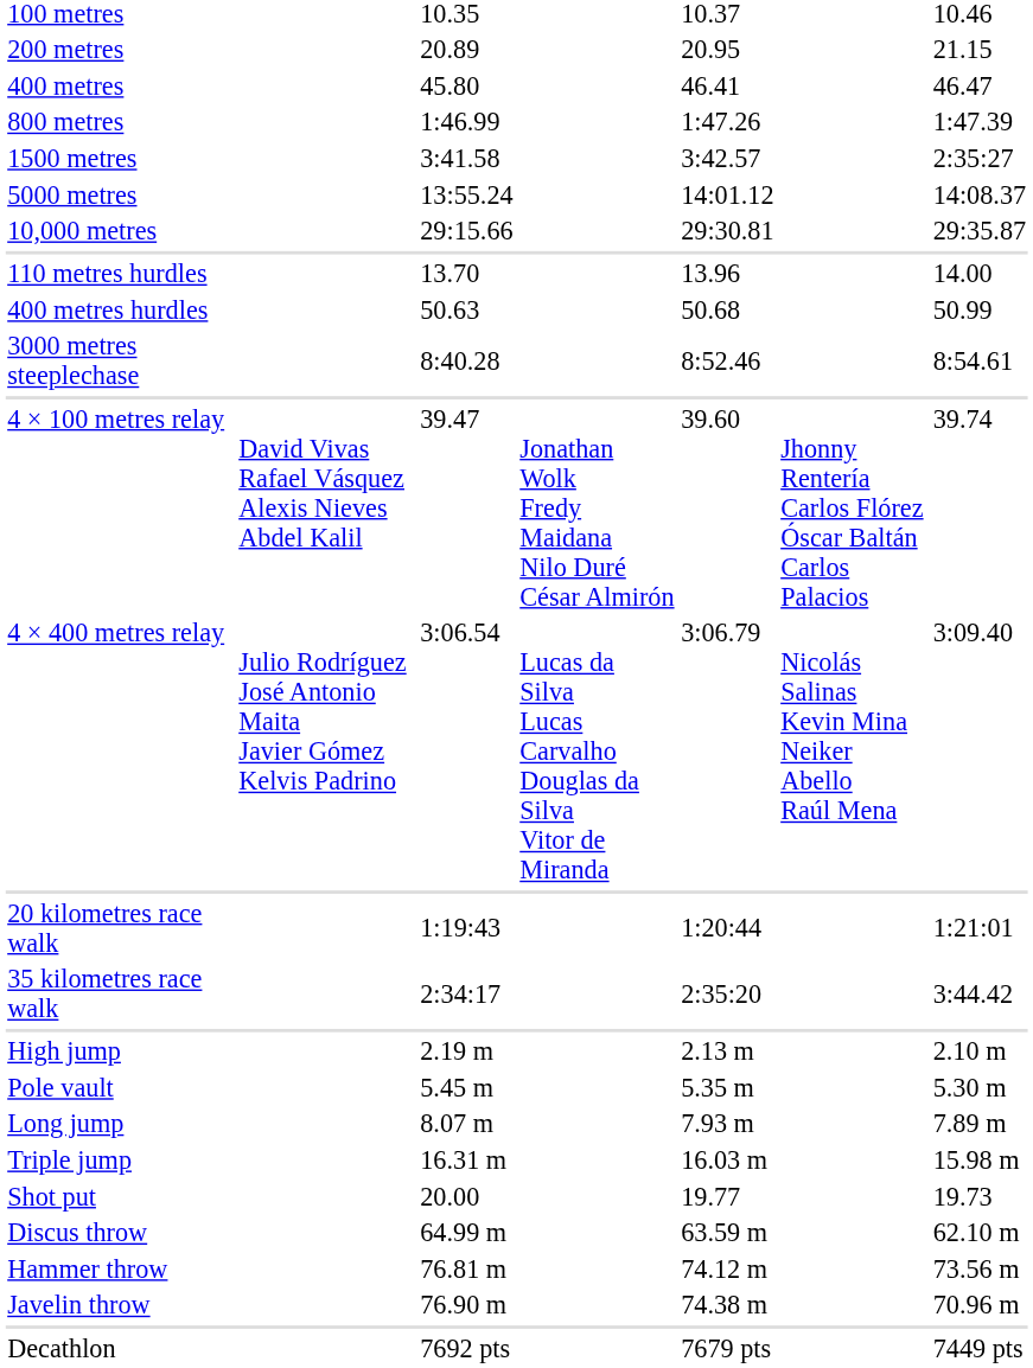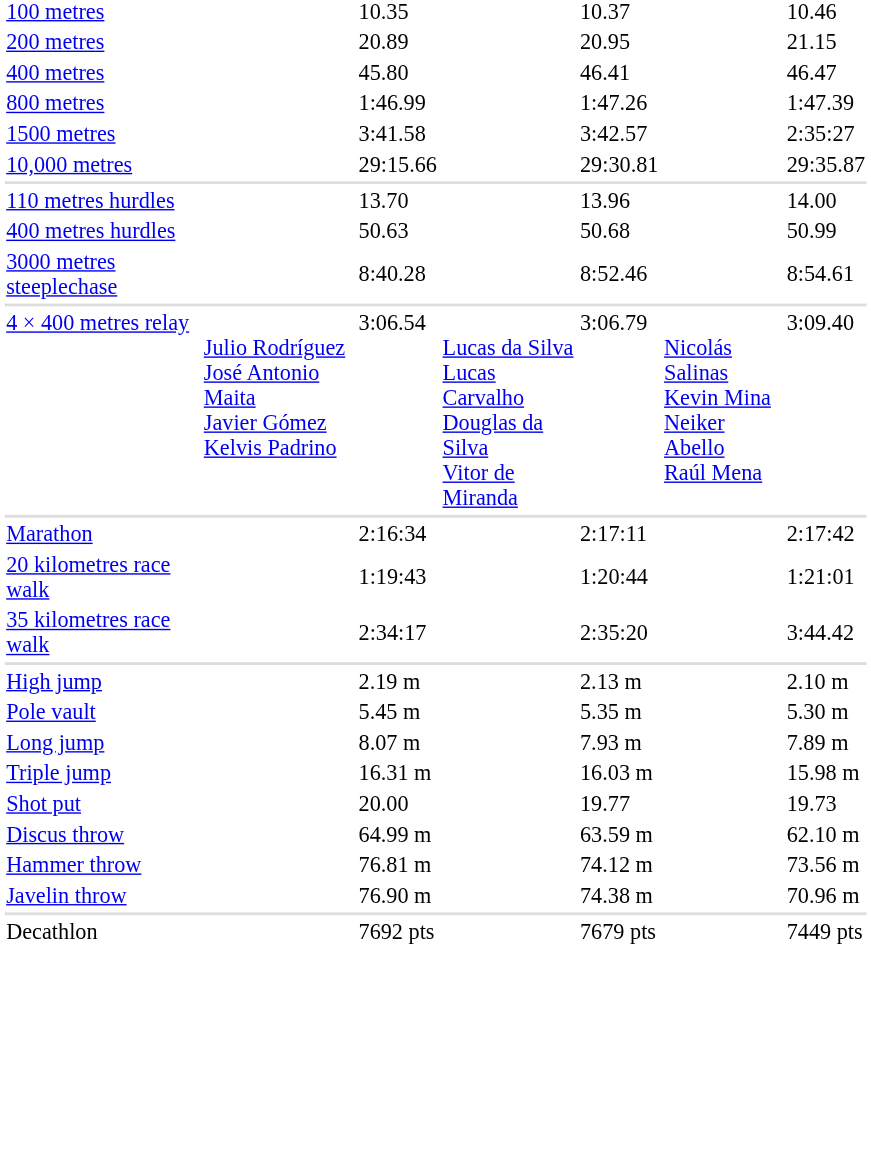 <table>
 <tr>
 <td><a href='#'>100 metres</a></td>
 <td></td>
 <td>10.35</td>
 <td></td>
 <td>10.37</td>
 <td></td>
 <td>10.46</td>
 </tr>
 <tr>
 <td><a href='#'>200 metres</a></td>
 <td></td>
 <td>20.89</td>
 <td></td>
 <td>20.95</td>
 <td></td>
 <td>21.15</td>
 </tr>
 <tr>
 <td><a href='#'>400 metres</a></td>
 <td></td>
 <td>45.80</td>
 <td></td>
 <td>46.41</td>
 <td></td>
 <td>46.47</td>
 </tr>
 <tr>
 <td><a href='#'>800 metres</a></td>
 <td></td>
 <td>1:46.99</td>
 <td></td>
 <td>1:47.26</td>
 <td></td>
 <td>1:47.39</td>
 </tr>
 <tr>
 <td><a href='#'>1500 metres</a></td>
 <td></td>
 <td>3:41.58</td>
 <td></td>
 <td>3:42.57</td>
 <td></td>
 <td>2:35:27</td>
 </tr>
 <tr>
-<td><a href='#'>5000 metres</a></td>
-<td></td>
-<td>13:55.24</td>
-<td></td>
-<td>14:01.12</td>
-<td></td>
-<td>14:08.37</td>
-</tr>
-<tr>
 <td><a href='#'>10,000 metres</a></td>
 <td></td>
 <td>29:15.66</td>
 <td></td>
 <td>29:30.81</td>
 <td></td>
 <td>29:35.87</td>
 </tr>
 <tr bgcolor=#DDDDDD>
 <td colspan=7></td>
 </tr>
 <tr>
 <td><a href='#'>110 metres hurdles</a></td>
 <td></td>
 <td>13.70</td>
 <td></td>
 <td>13.96</td>
 <td></td>
 <td>14.00</td>
 </tr>
 <tr>
 <td><a href='#'>400 metres hurdles</a></td>
 <td></td>
 <td>50.63</td>
 <td></td>
 <td>50.68</td>
 <td></td>
 <td>50.99</td>
 </tr>
 <tr>
 <td><a href='#'>3000 metres steeplechase</a></td>
 <td></td>
 <td>8:40.28</td>
 <td></td>
 <td>8:52.46</td>
 <td></td>
 <td>8:54.61</td>
 </tr>
 <tr bgcolor=#DDDDDD>
 <td colspan=7></td>
 </tr>
 <tr valign="top">
-<td><a href='#'>4 × 100 metres relay</a></td>
-<td><br><a href='#'>David Vivas</a><br><a href='#'>Rafael Vásquez</a><br><a href='#'>Alexis Nieves</a><br><a href='#'>Abdel Kalil</a></td>
-<td>39.47</td>
-<td><br><a href='#'>Jonathan Wolk</a><br><a href='#'>Fredy Maidana</a><br><a href='#'>Nilo Duré</a><br><a href='#'>César Almirón</a></td>
-<td>39.60</td>
-<td><br><a href='#'>Jhonny Rentería</a><br><a href='#'>Carlos Flórez</a><br><a href='#'>Óscar Baltán</a><br><a href='#'>Carlos Palacios</a></td>
-<td>39.74</td>
-</tr>
-<tr valign="top">
 <td><a href='#'>4 × 400 metres relay</a></td>
 <td><br><a href='#'>Julio Rodríguez</a><br><a href='#'>José Antonio Maita</a><br><a href='#'>Javier Gómez</a><br><a href='#'>Kelvis Padrino</a></td>
 <td>3:06.54</td>
 <td><br><a href='#'>Lucas da Silva</a><br><a href='#'>Lucas Carvalho</a><br><a href='#'>Douglas da Silva</a><br><a href='#'>Vitor de Miranda</a></td>
 <td>3:06.79</td>
 <td><br><a href='#'>Nicolás Salinas</a><br><a href='#'>Kevin Mina</a><br><a href='#'>Neiker Abello</a><br><a href='#'>Raúl Mena</a></td>
 <td>3:09.40</td>
 </tr>
 <tr bgcolor=#DDDDDD>
 <td colspan=7></td>
+</tr>
+<tr>
+<td><a href='#'>Marathon</a></td>
+<td></td>
+<td>2:16:34 </td>
+<td></td>
+<td>2:17:11</td>
+<td></td>
+<td>2:17:42</td>
 </tr>
 <tr>
 <td><a href='#'>20 kilometres race walk</a></td>
 <td></td>
 <td>1:19:43 </td>
 <td></td>
 <td>1:20:44</td>
 <td></td>
 <td>1:21:01</td>
 </tr>
 <tr>
 <td><a href='#'>35 kilometres race walk</a></td>
 <td></td>
 <td>2:34:17 </td>
 <td></td>
 <td>2:35:20</td>
 <td></td>
 <td>3:44.42</td>
 </tr>
 <tr bgcolor=#DDDDDD>
 <td colspan=7></td>
 </tr>
 <tr>
 <td><a href='#'>High jump</a></td>
 <td></td>
 <td>2.19 m</td>
 <td></td>
 <td>2.13 m</td>
 <td></td>
 <td>2.10 m</td>
 </tr>
 <tr>
 <td><a href='#'>Pole vault</a></td>
 <td></td>
 <td>5.45 m</td>
 <td></td>
 <td>5.35 m</td>
 <td></td>
 <td>5.30 m</td>
 </tr>
 <tr>
 <td><a href='#'>Long jump</a></td>
 <td></td>
 <td>8.07 m</td>
 <td></td>
 <td>7.93 m</td>
 <td></td>
 <td>7.89 m</td>
 </tr>
 <tr>
 <td><a href='#'>Triple jump</a></td>
 <td></td>
 <td>16.31 m</td>
 <td></td>
 <td>16.03 m</td>
 <td></td>
 <td>15.98 m</td>
 </tr>
 <tr>
 <td><a href='#'>Shot put</a></td>
 <td></td>
 <td>20.00</td>
 <td></td>
 <td>19.77</td>
 <td></td>
 <td>19.73</td>
 </tr>
 <tr>
 <td><a href='#'>Discus throw</a></td>
 <td></td>
 <td>64.99 m </td>
 <td></td>
 <td>63.59 m</td>
 <td></td>
 <td>62.10 m</td>
 </tr>
 <tr>
 <td><a href='#'>Hammer throw</a></td>
 <td></td>
 <td>76.81 m </td>
 <td></td>
 <td>74.12 m</td>
 <td></td>
 <td>73.56 m</td>
 </tr>
 <tr>
 <td><a href='#'>Javelin throw</a></td>
 <td></td>
 <td>76.90 m</td>
 <td></td>
 <td>74.38 m</td>
 <td></td>
 <td>70.96 m</td>
 </tr>
 <tr bgcolor=#DDDDDD>
 <td colspan=7></td>
 </tr>
 <tr>
 <td>Decathlon</td>
 <td></td>
 <td>7692 pts</td>
 <td></td>
 <td>7679 pts</td>
 <td></td>
 <td>7449 pts</td>
 </tr>
 </table>
